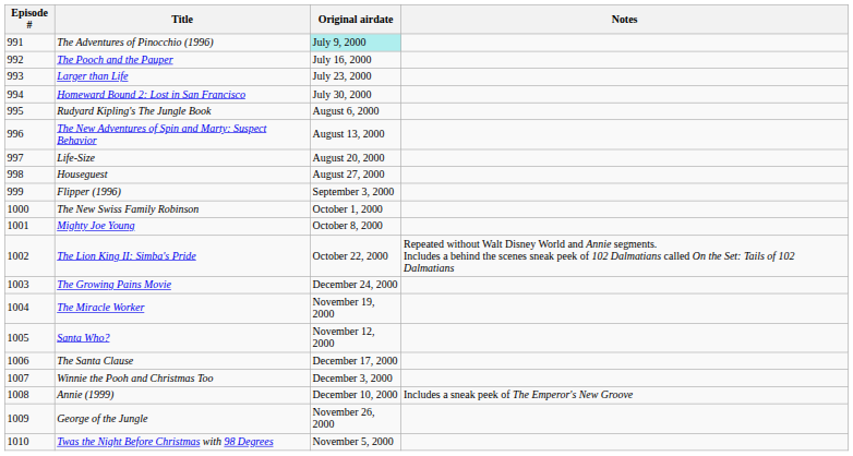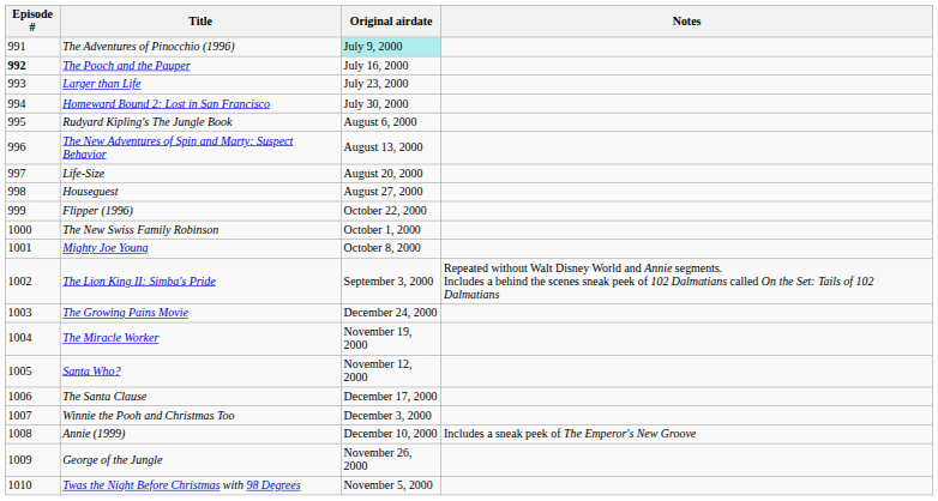 <table class="wikitable sortable">
 <tr>
 <th>Episode #</th>
 <th>Title</th>
 <th>Original airdate</th>
 <th>Notes</th>
 </tr>
 <tr>
 <td>991</td>
 <td><em>The Adventures of Pinocchio (1996)</em></td>
 <td style="background: paleturquoise;">July 9, 2000</td>
 <td></td>
 </tr>
 <tr>
-<td>992</td>
+<td><strong>992</strong></td>
 <td><em><a href='#'>The Pooch and the Pauper</a></em></td>
 <td>July 16, 2000</td>
 <td></td>
 </tr>
 <tr>
 <td>993</td>
 <td><em><a href='#'>Larger than Life</a></em></td>
 <td>July 23, 2000</td>
 <td></td>
 </tr>
 <tr>
 <td>994</td>
 <td><em><a href='#'>Homeward Bound 2: Lost in San Francisco</a></em></td>
 <td>July 30, 2000</td>
 <td></td>
 </tr>
 <tr>
 <td>995</td>
 <td><em>Rudyard Kipling's The Jungle Book</em></td>
 <td>August 6, 2000</td>
 <td></td>
 </tr>
 <tr>
 <td>996</td>
 <td><em><a href='#'>The New Adventures of Spin and Marty: Suspect Behavior</a></em></td>
 <td>August 13, 2000</td>
 <td></td>
 </tr>
 <tr>
 <td>997</td>
 <td><em>Life-Size</em></td>
 <td>August 20, 2000</td>
 <td></td>
 </tr>
 <tr>
 <td>998</td>
 <td><em>Houseguest</em></td>
 <td>August 27, 2000</td>
 <td></td>
 </tr>
 <tr>
 <td>999</td>
 <td><em>Flipper (1996)</em></td>
-<td>September 3, 2000</td>
+<td>October 22, 2000</td>
 <td></td>
 </tr>
 <tr>
 <td>1000</td>
 <td><em>The New Swiss Family Robinson</em></td>
 <td>October 1, 2000</td>
 <td></td>
 </tr>
 <tr>
 <td>1001</td>
 <td><em><a href='#'>Mighty Joe Young</a></em></td>
 <td>October 8, 2000</td>
 <td></td>
 </tr>
 <tr>
 <td>1002</td>
 <td><em><a href='#'>The Lion King II: Simba's Pride</a></em></td>
-<td>October 22, 2000</td>
+<td>September 3, 2000</td>
 <td>Repeated without Walt Disney World and <em>Annie</em> segments.<br>Includes a behind the scenes sneak peek of <em>102 Dalmatians</em> called <em>On the Set: Tails of 102 Dalmatians</em></td>
 </tr>
 <tr>
 <td>1003</td>
 <td><em><a href='#'>The Growing Pains Movie</a></em></td>
 <td>December 24, 2000</td>
 <td></td>
 </tr>
 <tr>
 <td>1004</td>
 <td><em><a href='#'>The Miracle Worker</a></em></td>
 <td>November 19, 2000</td>
 <td></td>
 </tr>
 <tr>
 <td>1005</td>
 <td><em><a href='#'>Santa Who?</a></em></td>
 <td>November 12, 2000</td>
 <td></td>
 </tr>
 <tr>
 <td>1006</td>
 <td><em>The Santa Clause</em></td>
 <td>December 17, 2000</td>
 <td></td>
 </tr>
 <tr>
 <td>1007</td>
 <td><em>Winnie the Pooh and Christmas Too</em></td>
 <td>December 3, 2000</td>
 <td></td>
 </tr>
 <tr>
 <td>1008</td>
 <td><em>Annie (1999)</em></td>
 <td>December 10, 2000</td>
 <td>Includes a sneak peek of <em>The Emperor's New Groove</em></td>
 </tr>
 <tr>
 <td>1009</td>
 <td><em>George of the Jungle</em></td>
 <td>November 26, 2000</td>
 <td></td>
 </tr>
 <tr>
 <td>1010</td>
 <td><em><a href='#'>Twas the Night Before Christmas</a> with <a href='#'>98 Degrees</a></em></td>
 <td>November 5, 2000</td>
 <td></td>
 </tr>
 </table>
